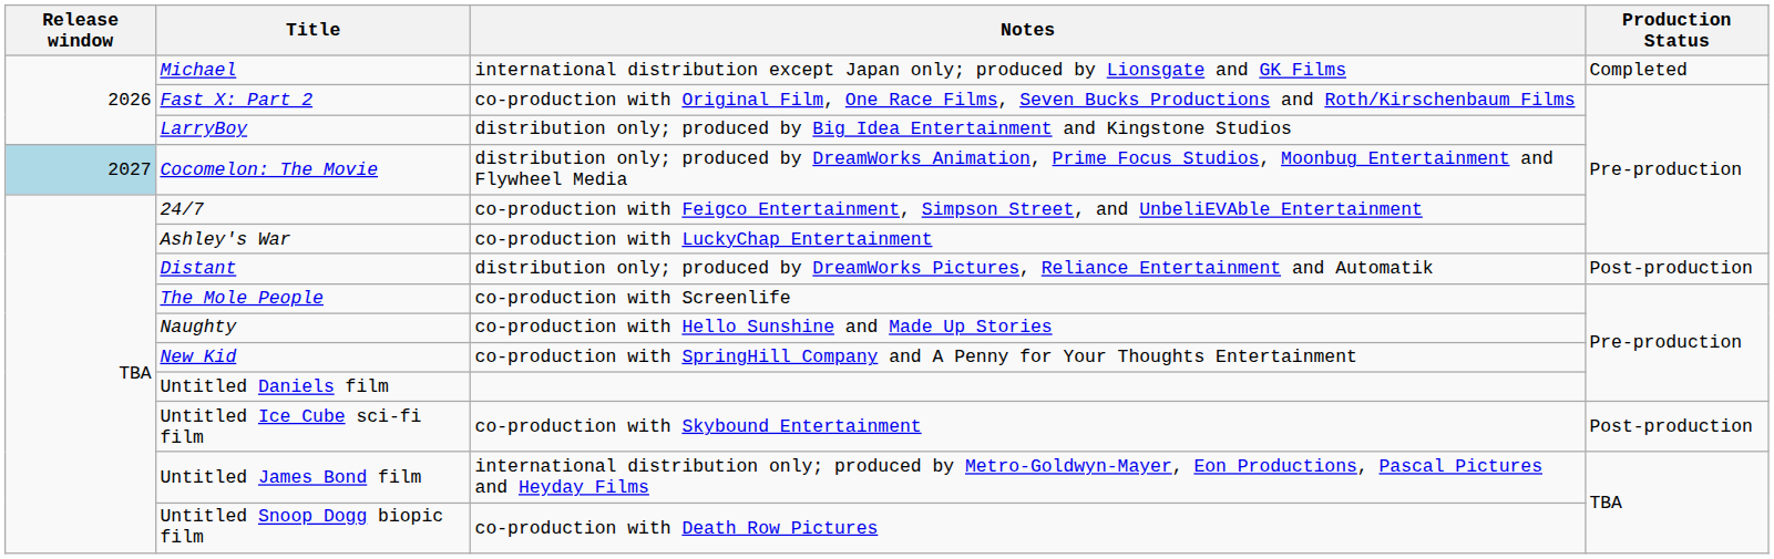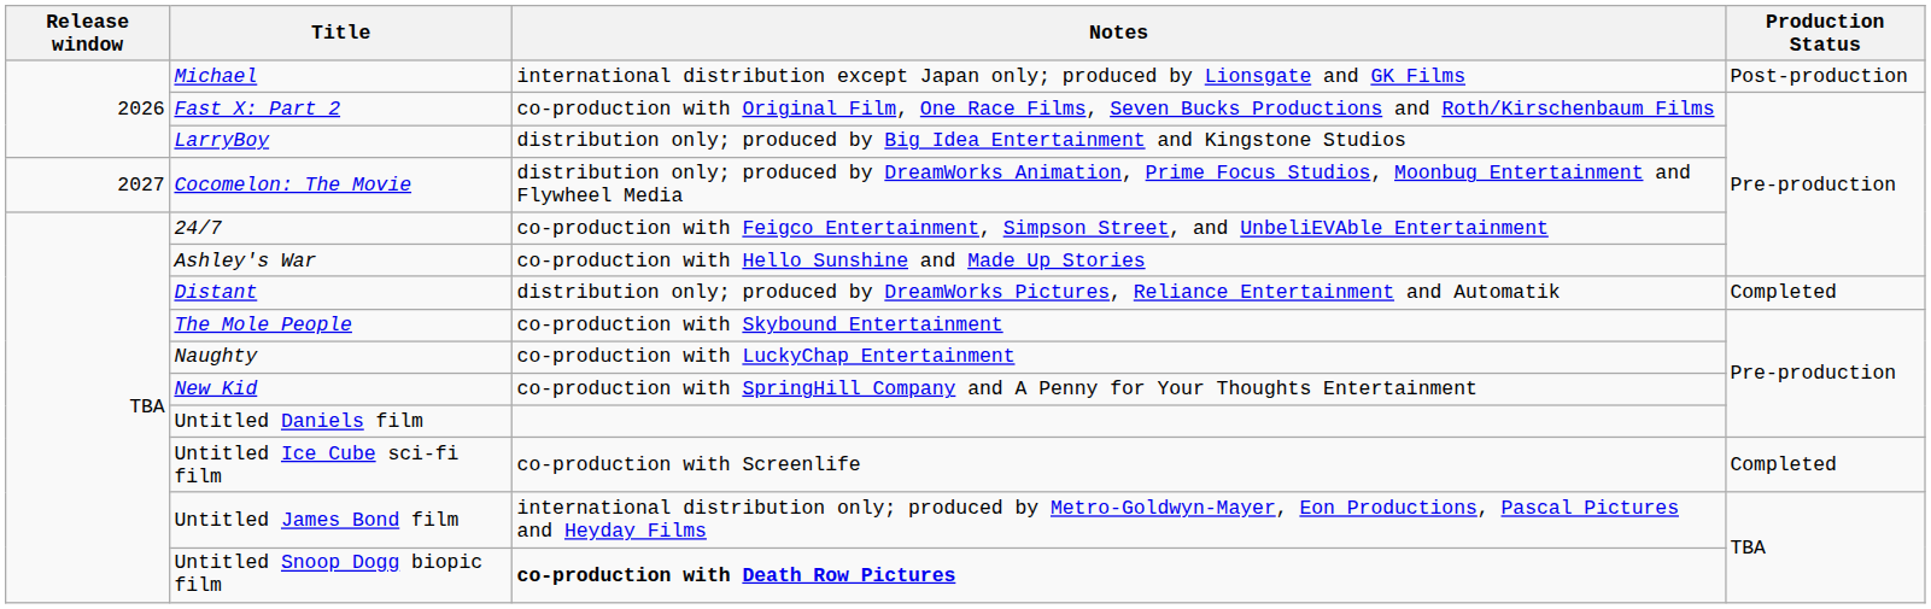 <table class="wikitable sortable" style="width:100%;">
 <tr>
 <th>Release window</th>
 <th>Title</th>
 <th>Notes</th>
 <th>Production Status</th>
 </tr>
 <tr>
 <td rowspan="3" style="text-align:right;">2026</td>
 <td><em><a href='#'>Michael</a></em></td>
 <td>international distribution except Japan only; produced by <a href='#'>Lionsgate</a> and <a href='#'>GK Films</a></td>
-<td>Completed</td>
+<td>Post-production</td>
 </tr>
 <tr>
 <td><em><a href='#'>Fast X: Part 2</a></em></td>
 <td>co-production with <a href='#'>Original Film</a>, <a href='#'>One Race Films</a>, <a href='#'>Seven Bucks Productions</a> and <a href='#'>Roth/Kirschenbaum Films</a></td>
 <td rowspan="5">Pre-production</td>
 </tr>
 <tr>
 <td><em><a href='#'>LarryBoy</a></em></td>
 <td>distribution only; produced by <a href='#'>Big Idea Entertainment</a> and Kingstone Studios</td>
 </tr>
 <tr>
-<td rowspan="1" style="background: lightblue; text-align:right;">2027</td>
+<td rowspan="1" style="text-align:right;">2027</td>
 <td><em><a href='#'>Cocomelon: The Movie</a></em></td>
 <td>distribution only; produced by <a href='#'>DreamWorks Animation</a>, <a href='#'>Prime Focus Studios</a>, <a href='#'>Moonbug Entertainment</a> and Flywheel Media</td>
 </tr>
 <tr>
 <td rowspan="10" style="text-align:right;">TBA</td>
 <td><em>24/7</em></td>
 <td>co-production with <a href='#'>Feigco Entertainment</a>, <a href='#'>Simpson Street</a>, and <a href='#'>UnbeliEVAble Entertainment</a></td>
 </tr>
 <tr>
 <td><em>Ashley's War</em></td>
-<td>co-production with <a href='#'>LuckyChap Entertainment</a></td>
+<td>co-production with <a href='#'>Hello Sunshine</a> and <a href='#'>Made Up Stories</a></td>
 </tr>
 <tr>
 <td><em><a href='#'>Distant</a></em></td>
 <td>distribution only; produced by <a href='#'>DreamWorks Pictures</a>, <a href='#'>Reliance Entertainment</a> and Automatik</td>
-<td>Post-production</td>
+<td>Completed</td>
 </tr>
 <tr>
 <td><em><a href='#'>The Mole People</a></em></td>
-<td>co-production with Screenlife</td>
+<td>co-production with <a href='#'>Skybound Entertainment</a></td>
 <td rowspan="4">Pre-production</td>
 </tr>
 <tr>
 <td><em>Naughty</em></td>
-<td>co-production with <a href='#'>Hello Sunshine</a> and <a href='#'>Made Up Stories</a></td>
+<td>co-production with <a href='#'>LuckyChap Entertainment</a></td>
 </tr>
 <tr>
 <td><em><a href='#'>New Kid</a></em></td>
 <td>co-production with <a href='#'>SpringHill Company</a> and A Penny for Your Thoughts Entertainment</td>
 </tr>
 <tr>
 <td>Untitled <a href='#'>Daniels</a> film</td>
 <td></td>
 </tr>
 <tr>
 <td>Untitled <a href='#'>Ice Cube</a> sci-fi film</td>
-<td>co-production with <a href='#'>Skybound Entertainment</a></td>
-<td>Post-production</td>
+<td>co-production with Screenlife</td>
+<td>Completed</td>
 </tr>
 <tr>
 <td>Untitled <a href='#'>James Bond</a> film</td>
 <td>international distribution only; produced by <a href='#'>Metro-Goldwyn-Mayer</a>, <a href='#'>Eon Productions</a>, <a href='#'>Pascal Pictures</a> and <a href='#'>Heyday Films</a></td>
 <td rowspan="2">TBA</td>
 </tr>
 <tr>
 <td>Untitled <a href='#'>Snoop Dogg</a> biopic film</td>
-<td>co-production with <a href='#'>Death Row Pictures</a></td>
+<td><strong>co-production with <a href='#'>Death Row Pictures</a></strong></td>
 </tr>
 </table>
